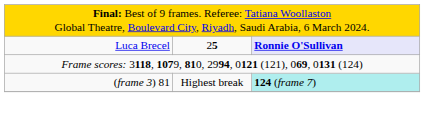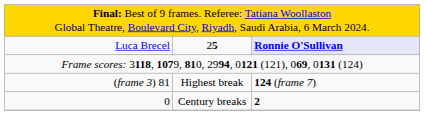 <table class="wikitable" style="font-size: 95%; margin: 1em auto 1em auto;">
 <tr>
 <td colspan="3" align="center" bgcolor="#ffd700"><strong>Final:</strong> Best of 9 frames. Referee: <a href='#'>Tatiana Woollaston</a><br> Global Theatre, <a href='#'>Boulevard City</a>, <a href='#'>Riyadh</a>, Saudi Arabia, 6 March 2024.</td>
 </tr>
 <tr>
 <td width="220" align="right"><a href='#'>Luca Brecel</a> <br></td>
 <td width="100" align="center">2<strong>5</strong></td>
 <td width="220" style="background: lavender;"><strong><a href='#'>Ronnie O'Sullivan</a></strong> <br></td>
 </tr>
 <tr>
 <td colspan="3" align="center" style="font-size: 100%"><em>Frame scores:</em> 3<strong>118</strong>, <strong>107</strong>9, <strong>81</strong>0, 29<strong>94</strong>, 0<strong>121</strong> (121), 0<strong>69</strong>, 0<strong>131</strong> (124)</td>
 </tr>
 <tr>
 <td align="right">(<em>frame 3</em>) 81</td>
 <td align="center">Highest break</td>
-<td style="background: paleturquoise;"><strong>124</strong> (<em>frame 7</em>)</td>
+<td><strong>124</strong> (<em>frame 7</em>)</td>
+</tr>
+<tr>
+<td align="right">0</td>
+<td align="center">Century breaks</td>
+<td><strong>2</strong></td>
 </tr>
 <tr>
 </tr>
 </table>
